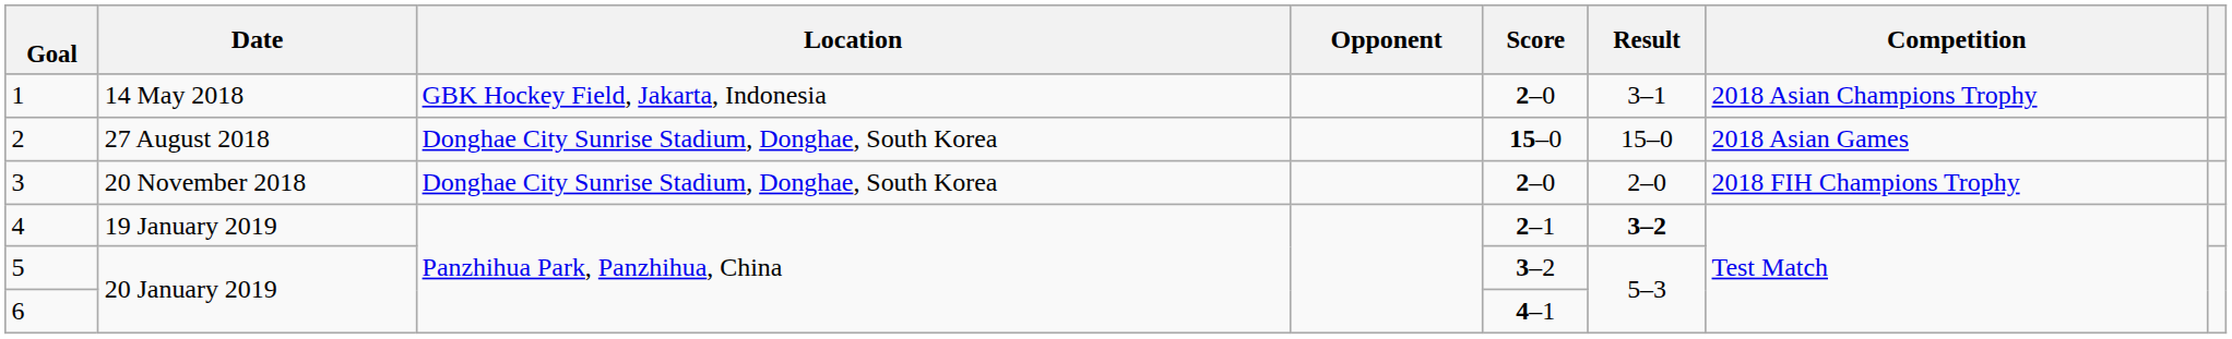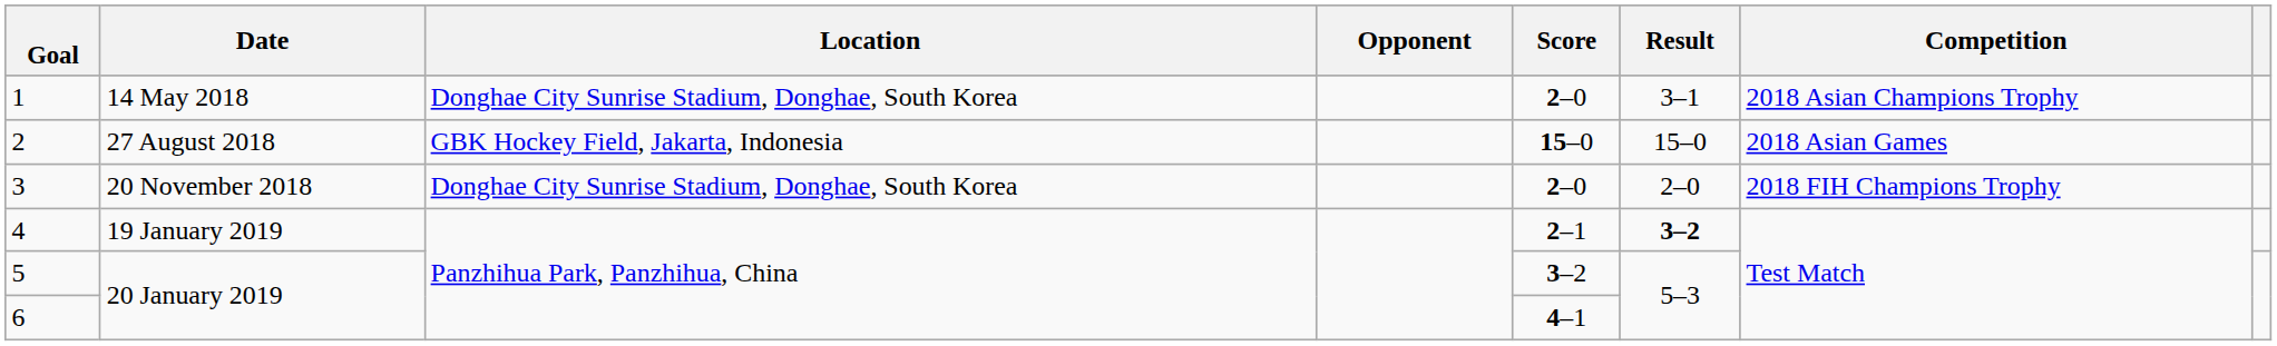 <table class="wikitable sortable" style="font-size:90%" width=97%>
 <tr>
 <th style="font-size:95%;" data-sort-type=number><br>Goal</th>
 <th align=center>Date</th>
 <th>Location</th>
 <th width=100>Opponent</th>
 <th data-sort-type="number" style="font-size:95%">Score</th>
 <th data-sort-type="number" style="font-size:95%">Result</th>
 <th>Competition</th>
 <th></th>
 </tr>
 <tr>
 <td>1</td>
 <td>14 May 2018</td>
-<td><a href='#'>GBK Hockey Field</a>, <a href='#'>Jakarta</a>, Indonesia</td>
+<td><a href='#'>Donghae City Sunrise Stadium</a>, <a href='#'>Donghae</a>, South Korea</td>
 <td></td>
 <td align="center"><strong>2</strong>–0</td>
 <td align="center">3–1</td>
 <td><a href='#'>2018 Asian Champions Trophy</a></td>
 <td></td>
 </tr>
 <tr>
 <td>2</td>
 <td>27 August 2018</td>
-<td><a href='#'>Donghae City Sunrise Stadium</a>, <a href='#'>Donghae</a>, South Korea</td>
+<td><a href='#'>GBK Hockey Field</a>, <a href='#'>Jakarta</a>, Indonesia</td>
 <td></td>
 <td align="center"><strong>15</strong>–0</td>
 <td align="center">15–0</td>
 <td><a href='#'>2018 Asian Games</a></td>
 <td></td>
 </tr>
 <tr>
 <td>3</td>
 <td>20 November 2018</td>
 <td><a href='#'>Donghae City Sunrise Stadium</a>, <a href='#'>Donghae</a>, South Korea</td>
 <td></td>
 <td align="center"><strong>2</strong>–0</td>
 <td align="center">2–0</td>
 <td><a href='#'>2018 FIH Champions Trophy</a></td>
 <td></td>
 </tr>
 <tr>
 <td>4</td>
 <td>19 January 2019</td>
 <td rowspan=3><a href='#'>Panzhihua Park</a>, <a href='#'>Panzhihua</a>, China</td>
 <td rowspan=3></td>
 <td align="center"><strong>2</strong>–1</td>
 <td align="center"><strong>3–2</strong></td>
 <td rowspan=3><a href='#'>Test Match</a></td>
 <td></td>
 </tr>
 <tr>
 <td>5</td>
 <td rowspan=2>20 January 2019</td>
 <td align="center"><strong>3</strong>–2</td>
 <td rowspan=2; align="center">5–3</td>
 <td rowspan=2></td>
 </tr>
 <tr>
 <td>6</td>
 <td align="center"><strong>4</strong>–1</td>
 </tr>
 </table>
